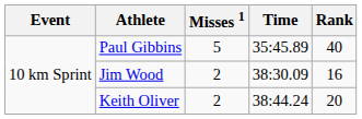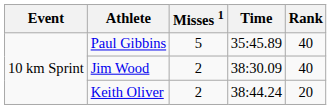 <table class="wikitable" style="font-size:90%">
 <tr>
 <th>Event</th>
 <th>Athlete</th>
 <th>Misses <sup>1</sup></th>
 <th>Time</th>
 <th>Rank</th>
 </tr>
 <tr>
 <td rowspan="3">10 km Sprint</td>
 <td><a href='#'>Paul Gibbins</a></td>
 <td align="center">5</td>
 <td align="center">35:45.89</td>
 <td align="center">40</td>
 </tr>
 <tr>
 <td><a href='#'>Jim Wood</a></td>
 <td align="center">2</td>
 <td align="center">38:30.09</td>
-<td align="center">16</td>
+<td align="center">40</td>
 </tr>
 <tr>
 <td><a href='#'>Keith Oliver</a></td>
 <td align="center">2</td>
 <td align="center">38:44.24</td>
 <td align="center">20</td>
 </tr>
 </table>
